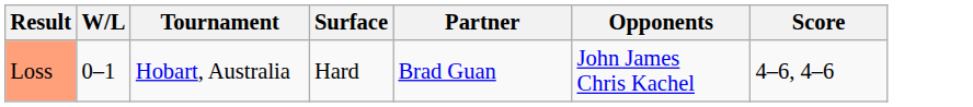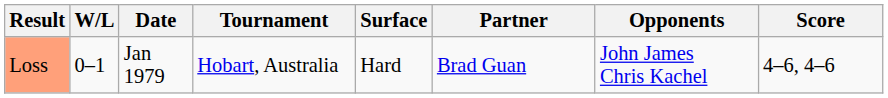 <table class="sortable wikitable">
 <tr>
 <th>Result</th>
 <th class="unsortable">W/L</th>
+<th style="width:50px">Date</th>
 <th style="width:120px">Tournament</th>
 <th style="width:50px">Surface</th>
 <th style="width:120px">Partner</th>
 <th style="width:120px">Opponents</th>
 <th style="width:90px" class="unsortable">Score</th>
 </tr>
 <tr>
 <td style="background:#ffa07a;">Loss</td>
 <td>0–1</td>
+<td>Jan 1979</td>
 <td><a href='#'>Hobart</a>, Australia</td>
 <td>Hard</td>
 <td> <a href='#'>Brad Guan</a></td>
 <td> <a href='#'>John James</a><br> <a href='#'>Chris Kachel</a></td>
 <td>4–6, 4–6</td>
 </tr>
 </table>
